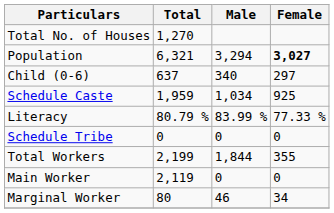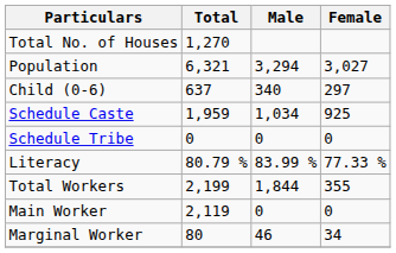 <table class="wikitable sortable">
 <tr>
 <th>Particulars</th>
 <th>Total</th>
 <th>Male</th>
 <th>Female</th>
 </tr>
 <tr>
 <td>Total No. of Houses</td>
 <td>1,270</td>
 <td></td>
 <td></td>
 </tr>
 <tr>
 <td>Population</td>
 <td>6,321</td>
 <td>3,294</td>
-<td><strong>3,027</strong></td>
+<td>3,027</td>
 </tr>
 <tr>
 <td>Child (0-6)</td>
 <td>637</td>
 <td>340</td>
 <td>297</td>
 </tr>
 <tr>
 <td><a href='#'>Schedule Caste</a></td>
 <td>1,959</td>
 <td>1,034</td>
 <td>925</td>
 </tr>
 <tr>
+<td><a href='#'>Schedule Tribe</a></td>
+<td>0</td>
+<td>0</td>
+<td>0</td>
+</tr>
+<tr>
 <td>Literacy</td>
 <td>80.79  %</td>
 <td>83.99  %</td>
 <td>77.33 %</td>
-</tr>
-<tr>
-<td><a href='#'>Schedule Tribe</a></td>
-<td>0</td>
-<td>0</td>
-<td>0</td>
 </tr>
 <tr>
 <td>Total Workers</td>
 <td>2,199</td>
 <td>1,844</td>
 <td>355</td>
 </tr>
 <tr>
 <td>Main Worker</td>
 <td>2,119</td>
 <td>0</td>
 <td>0</td>
 </tr>
 <tr>
 <td>Marginal Worker</td>
 <td>80</td>
 <td>46</td>
 <td>34</td>
 </tr>
 <tr>
 </tr>
 </table>
